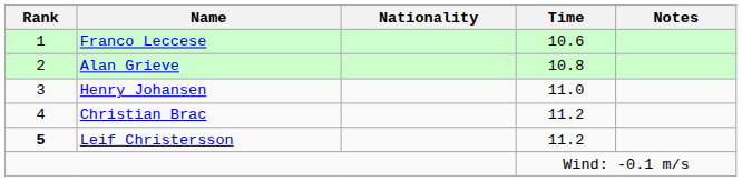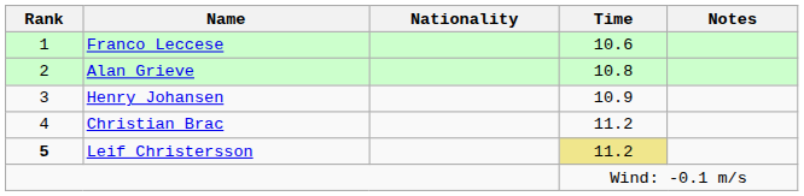 <table class="wikitable sortable" style="text-align:center;width: 50%">
 <tr>
 <th>Rank</th>
 <th>Name</th>
 <th>Nationality</th>
 <th>Time</th>
 <th>Notes</th>
 </tr>
 <tr bgcolor=ccffcc>
 <td>1</td>
 <td align=left><a href='#'>Franco Leccese</a></td>
 <td align=left></td>
 <td>10.6</td>
 <td></td>
 </tr>
 <tr bgcolor=ccffcc>
 <td>2</td>
 <td align=left><a href='#'>Alan Grieve</a></td>
 <td align=left></td>
 <td>10.8</td>
 <td></td>
 </tr>
 <tr>
 <td>3</td>
 <td align=left><a href='#'>Henry Johansen</a></td>
 <td align=left></td>
-<td>11.0</td>
+<td>10.9</td>
 <td></td>
 </tr>
 <tr>
 <td>4</td>
 <td align=left><a href='#'>Christian Brac</a></td>
 <td align=left></td>
 <td>11.2</td>
 <td></td>
 </tr>
 <tr>
 <td><strong>5</strong></td>
 <td align=left><a href='#'>Leif Christersson</a></td>
 <td align=left></td>
-<td>11.2</td>
+<td style="background: khaki;">11.2</td>
 <td></td>
 </tr>
 <tr>
 <td colspan="3"></td>
 <td colspan="2">Wind: -0.1 m/s</td>
 </tr>
 </table>
